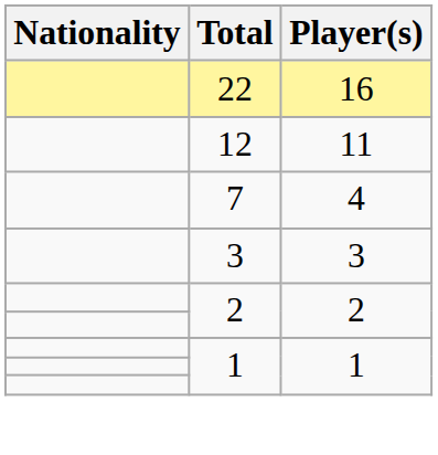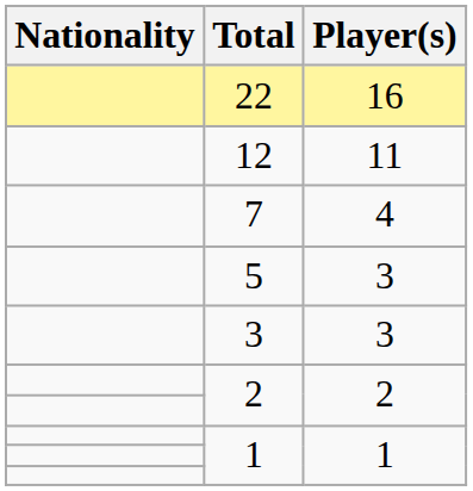 <table class="wikitable" style="text-align:center">
 <tr>
 <th>Nationality</th>
 <th>Total</th>
 <th>Player(s)</th>
 </tr>
 <tr bgcolor=#FFF69F>
 <td align="left"></td>
 <td>22</td>
 <td>16</td>
 </tr>
 <tr>
 <td align="left"></td>
 <td>12</td>
 <td>11</td>
 </tr>
 <tr>
 <td align="left"></td>
 <td>7</td>
 <td>4</td>
+</tr>
+<tr>
+<td align="left"></td>
+<td>5</td>
+<td>3</td>
 </tr>
 <tr>
 <td align="left"></td>
 <td>3</td>
 <td>3</td>
 </tr>
 <tr>
 <td align="left"></td>
 <td rowspan="2">2</td>
 <td rowspan="2">2</td>
 </tr>
 <tr>
 <td align="left"></td>
 </tr>
 <tr>
 <td align="left"></td>
 <td rowspan="3">1</td>
 <td rowspan="3">1</td>
 </tr>
 <tr>
 <td align="left"></td>
 </tr>
 <tr>
 <td align="left"></td>
 </tr>
 </table>
